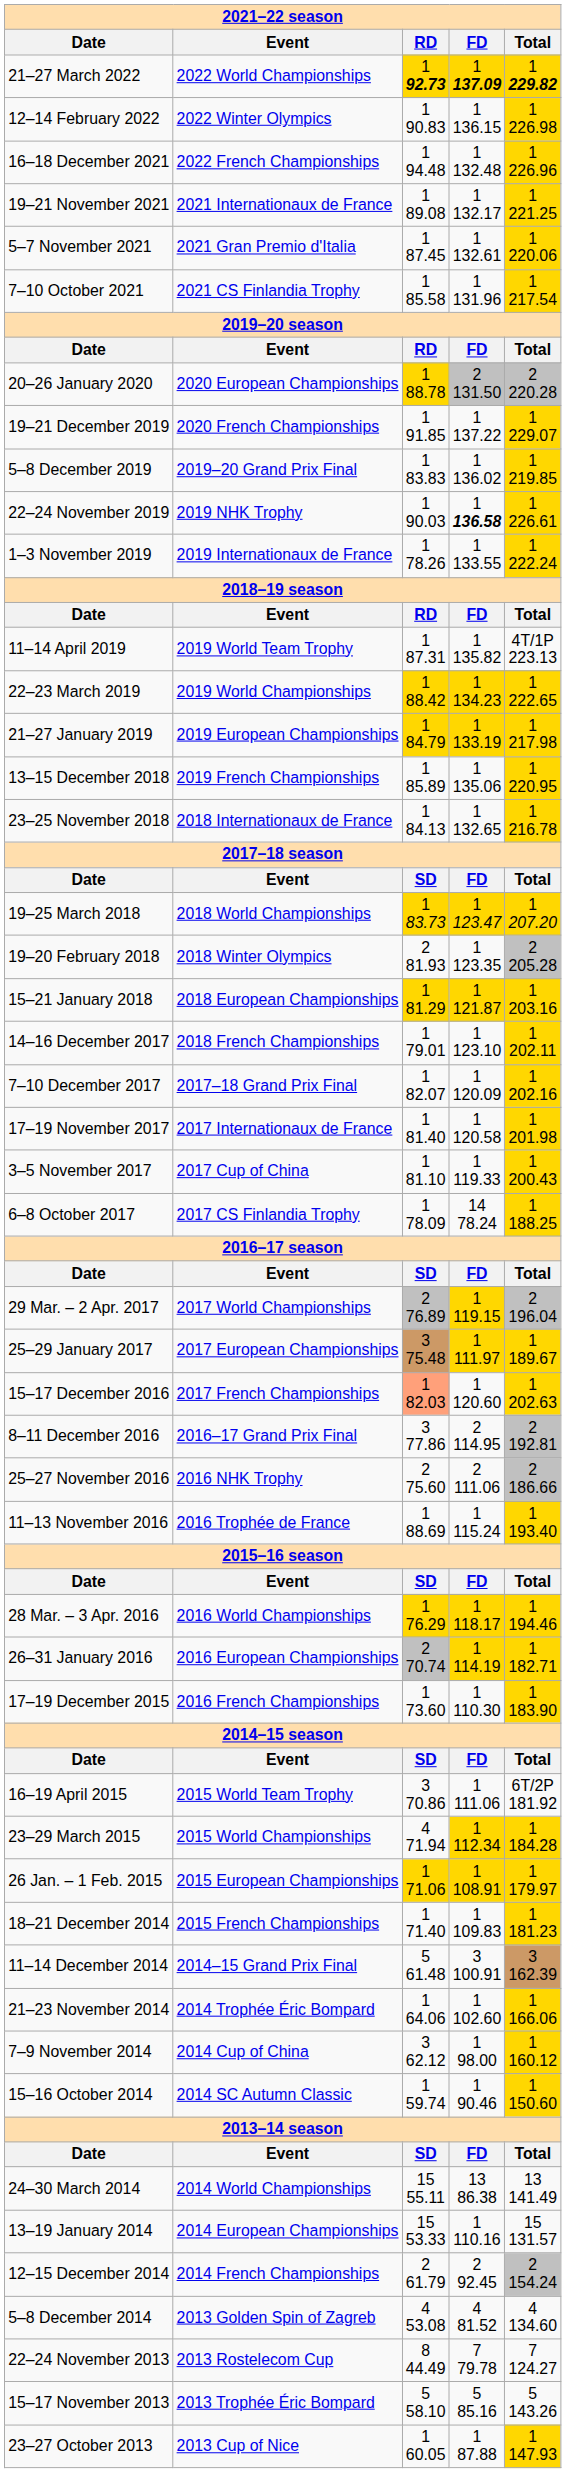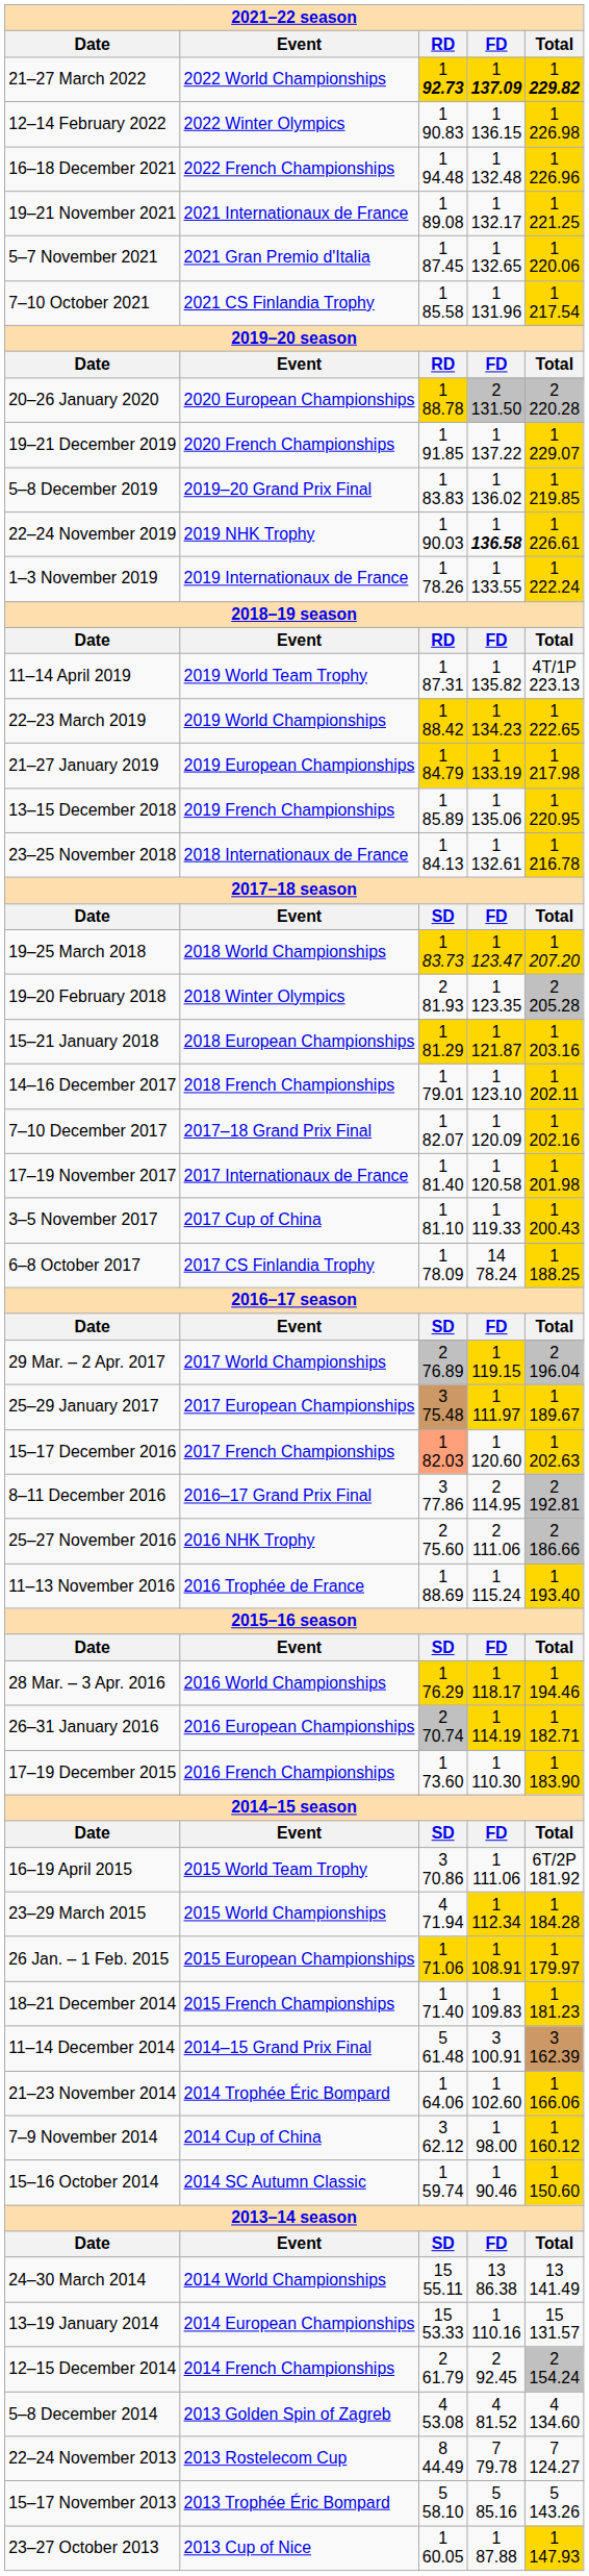 <table class="wikitable">
 <tr>
 <td style="background-color: #ffdead; " colspan=5 align=center><a href='#'><strong>2021–22 season</strong></a></td>
 </tr>
 <tr>
 <th>Date</th>
 <th>Event</th>
 <th><a href='#'>RD</a></th>
 <th><a href='#'>FD</a></th>
 <th>Total</th>
 </tr>
 <tr>
 <td>21–27 March 2022</td>
 <td><a href='#'>2022 World Championships</a></td>
 <td align=center bgcolor=gold>1 <br> <strong> <em>92.73</em> </strong></td>
 <td align=center bgcolor=gold>1 <br> <strong> <em>137.09</em> </strong></td>
 <td align=center bgcolor=gold>1 <br> <strong> <em>229.82</em> </strong></td>
 </tr>
 <tr>
 <td>12–14 February 2022</td>
 <td><a href='#'>2022 Winter Olympics</a></td>
 <td align=center>1 <br> 90.83</td>
 <td align=center>1 <br> 136.15</td>
 <td align=center bgcolor=gold>1 <br> 226.98</td>
 </tr>
 <tr>
 <td>16–18 December 2021</td>
 <td><a href='#'>2022 French Championships</a></td>
 <td align=center>1 <br> 94.48</td>
 <td align=center>1 <br> 132.48</td>
 <td align=center bgcolor=gold>1 <br> 226.96</td>
 </tr>
 <tr>
 <td>19–21 November 2021</td>
 <td><a href='#'>2021 Internationaux de France</a></td>
 <td align=center>1 <br> 89.08</td>
 <td align=center>1 <br> 132.17</td>
 <td align=center bgcolor=gold>1 <br> 221.25</td>
 </tr>
 <tr>
 <td>5–7 November 2021</td>
 <td><a href='#'>2021 Gran Premio d'Italia</a></td>
 <td align=center>1 <br> 87.45</td>
-<td align=center>1 <br> 132.61</td>
+<td align=center>1 <br> 132.65</td>
 <td align=center bgcolor=gold>1 <br> 220.06</td>
 </tr>
 <tr>
 <td>7–10 October 2021</td>
 <td><a href='#'>2021 CS Finlandia Trophy</a></td>
 <td align=center>1 <br> 85.58</td>
 <td align=center>1 <br> 131.96</td>
 <td align=center bgcolor=gold>1 <br> 217.54</td>
 </tr>
 <tr>
 <th style="background-color: #ffdead; " colspan=5 align=center><a href='#'>2019–20 season</a></th>
 </tr>
 <tr>
 <th>Date</th>
 <th>Event</th>
 <th><a href='#'>RD</a></th>
 <th><a href='#'>FD</a></th>
 <th>Total</th>
 </tr>
 <tr>
 <td>20–26 January 2020</td>
 <td><a href='#'>2020 European Championships</a></td>
 <td align=center bgcolor=gold>1 <br> 88.78</td>
 <td align=center bgcolor=silver>2 <br> 131.50</td>
 <td align=center bgcolor=silver>2 <br> 220.28</td>
 </tr>
 <tr>
 <td>19–21 December 2019</td>
 <td><a href='#'>2020 French Championships</a></td>
 <td align=center>1 <br> 91.85</td>
 <td align=center>1 <br> 137.22</td>
 <td align=center bgcolor=gold>1 <br> 229.07</td>
 </tr>
 <tr>
 <td>5–8 December 2019</td>
 <td><a href='#'>2019–20 Grand Prix Final</a></td>
 <td align=center>1 <br> 83.83</td>
 <td align=center>1 <br> 136.02</td>
 <td align=center bgcolor=gold>1 <br> 219.85</td>
 </tr>
 <tr>
 <td>22–24 November 2019</td>
 <td><a href='#'>2019 NHK Trophy</a></td>
 <td align=center>1 <br> 90.03</td>
 <td align=center>1 <br> <strong> <em>136.58</em> </strong></td>
 <td align=center bgcolor=gold>1 <br> 226.61</td>
 </tr>
 <tr>
 <td>1–3 November 2019</td>
 <td><a href='#'>2019 Internationaux de France</a></td>
 <td align=center>1 <br> 78.26</td>
 <td align=center>1 <br> 133.55</td>
 <td align=center bgcolor=gold>1 <br> 222.24</td>
 </tr>
 <tr>
 <th style="background-color: #ffdead; " colspan=5 align=center><a href='#'>2018–19 season</a></th>
 </tr>
 <tr>
 <th>Date</th>
 <th>Event</th>
 <th><a href='#'>RD</a></th>
 <th><a href='#'>FD</a></th>
 <th>Total</th>
 </tr>
 <tr>
 <td>11–14 April 2019</td>
 <td><a href='#'>2019 World Team Trophy</a></td>
 <td align=center>1 <br> 87.31</td>
 <td align=center>1 <br> 135.82</td>
 <td align=center>4T/1P <br> 223.13</td>
 </tr>
 <tr>
 <td>22–23 March 2019</td>
 <td><a href='#'>2019 World Championships</a></td>
 <td align=center bgcolor=gold>1 <br> 88.42</td>
 <td align=center bgcolor=gold>1 <br> 134.23</td>
 <td align=center bgcolor=gold>1 <br> 222.65</td>
 </tr>
 <tr>
 <td>21–27 January 2019</td>
 <td><a href='#'>2019 European Championships</a></td>
 <td align=center bgcolor=gold>1 <br> 84.79</td>
 <td align=center bgcolor=gold>1 <br> 133.19</td>
 <td align=center bgcolor=gold>1 <br> 217.98</td>
 </tr>
 <tr>
 <td>13–15 December 2018</td>
 <td><a href='#'>2019 French Championships</a></td>
 <td align=center>1 <br> 85.89</td>
 <td align=center>1 <br> 135.06</td>
 <td align=center bgcolor=gold>1 <br> 220.95</td>
 </tr>
 <tr>
 <td>23–25 November 2018</td>
 <td><a href='#'>2018 Internationaux de France</a></td>
 <td align=center>1 <br> 84.13</td>
-<td align=center>1 <br> 132.65</td>
+<td align=center>1 <br> 132.61</td>
 <td align=center bgcolor=gold>1 <br> 216.78</td>
 </tr>
 <tr>
 <th style="background-color: #ffdead; " colspan=5 align=center><a href='#'>2017–18 season</a></th>
 </tr>
 <tr>
 <th>Date</th>
 <th>Event</th>
 <th><a href='#'>SD</a></th>
 <th><a href='#'>FD</a></th>
 <th>Total</th>
 </tr>
 <tr>
 <td>19–25 March 2018</td>
 <td><a href='#'>2018 World Championships</a></td>
 <td align=center bgcolor=gold>1 <br> <em>83.73</em></td>
 <td align=center bgcolor=gold>1 <br> <em>123.47</em></td>
 <td align=center bgcolor=gold>1 <br> <em>207.20</em></td>
 </tr>
 <tr>
 <td>19–20 February 2018</td>
 <td><a href='#'>2018 Winter Olympics</a></td>
 <td align=center>2 <br> 81.93</td>
 <td align=center>1 <br> 123.35</td>
 <td align=center bgcolor=silver>2 <br> 205.28</td>
 </tr>
 <tr>
 <td>15–21 January 2018</td>
 <td><a href='#'>2018 European Championships</a></td>
 <td align=center bgcolor=gold>1 <br> 81.29</td>
 <td align=center bgcolor=gold>1 <br> 121.87</td>
 <td align=center bgcolor=gold>1 <br> 203.16</td>
 </tr>
 <tr>
 <td>14–16 December 2017</td>
 <td><a href='#'>2018 French Championships</a></td>
 <td align=center>1 <br> 79.01</td>
 <td align=center>1 <br> 123.10</td>
 <td align=center bgcolor=gold>1 <br> 202.11</td>
 </tr>
 <tr>
 <td>7–10 December 2017</td>
 <td><a href='#'>2017–18 Grand Prix Final</a></td>
 <td align=center>1 <br> 82.07</td>
 <td align=center>1 <br> 120.09</td>
 <td align=center bgcolor=gold>1 <br> 202.16</td>
 </tr>
 <tr>
 <td>17–19 November 2017</td>
 <td><a href='#'>2017 Internationaux de France</a></td>
 <td align=center>1 <br> 81.40</td>
 <td align=center>1 <br> 120.58</td>
 <td align=center bgcolor=gold>1 <br> 201.98</td>
 </tr>
 <tr>
 <td>3–5 November 2017</td>
 <td><a href='#'>2017 Cup of China</a></td>
 <td align=center>1 <br> 81.10</td>
 <td align=center>1 <br> 119.33</td>
 <td align=center bgcolor=gold>1 <br> 200.43</td>
 </tr>
 <tr>
 <td>6–8 October 2017</td>
 <td><a href='#'>2017 CS Finlandia Trophy</a></td>
 <td align=center>1 <br> 78.09</td>
 <td align=center>14 <br> 78.24</td>
 <td align=center bgcolor=gold>1 <br> 188.25</td>
 </tr>
 <tr>
 <th style="background-color: #ffdead; " colspan=5 align=center><a href='#'>2016–17 season</a></th>
 </tr>
 <tr>
 <th>Date</th>
 <th>Event</th>
 <th><a href='#'>SD</a></th>
 <th><a href='#'>FD</a></th>
 <th>Total</th>
 </tr>
 <tr>
 <td>29 Mar. – 2 Apr. 2017</td>
 <td><a href='#'>2017 World Championships</a></td>
 <td align=center bgcolor=silver>2 <br> 76.89</td>
 <td align=center bgcolor=gold>1 <br> 119.15</td>
 <td align=center bgcolor=silver>2 <br> 196.04</td>
 </tr>
 <tr>
 <td>25–29 January 2017</td>
 <td><a href='#'>2017 European Championships</a></td>
 <td align="center" bgcolor="#cc9966">3 <br> 75.48</td>
 <td align=center bgcolor=gold>1 <br> 111.97</td>
 <td align=center bgcolor=gold>1 <br> 189.67</td>
 </tr>
 <tr>
 <td>15–17 December 2016</td>
 <td><a href='#'>2017 French Championships</a></td>
 <td align=center style="background: lightsalmon;">1 <br> 82.03</td>
 <td align=center>1 <br> 120.60</td>
 <td align=center bgcolor=gold>1 <br> 202.63</td>
 </tr>
 <tr>
 <td>8–11 December 2016</td>
 <td><a href='#'>2016–17 Grand Prix Final</a></td>
 <td align=center>3 <br> 77.86</td>
 <td align=center>2 <br> 114.95</td>
 <td align=center bgcolor=silver>2 <br> 192.81</td>
 </tr>
 <tr>
 <td>25–27 November 2016</td>
 <td><a href='#'>2016 NHK Trophy</a></td>
 <td align=center>2 <br> 75.60</td>
 <td align=center>2 <br> 111.06</td>
 <td align=center bgcolor=silver>2 <br> 186.66</td>
 </tr>
 <tr>
 <td>11–13 November 2016</td>
 <td><a href='#'>2016 Trophée de France</a></td>
 <td align=center>1 <br> 88.69</td>
 <td align=center>1 <br> 115.24</td>
 <td align=center bgcolor=gold>1 <br> 193.40</td>
 </tr>
 <tr>
 <th style="background-color: #ffdead; " colspan=5 align=center><a href='#'>2015–16 season</a></th>
 </tr>
 <tr>
 <th>Date</th>
 <th>Event</th>
 <th><a href='#'>SD</a></th>
 <th><a href='#'>FD</a></th>
 <th>Total</th>
 </tr>
 <tr>
 <td>28 Mar. – 3 Apr. 2016</td>
 <td><a href='#'>2016 World Championships</a></td>
 <td align=center bgcolor=gold>1 <br> 76.29</td>
 <td align=center bgcolor=gold>1 <br> 118.17</td>
 <td align=center bgcolor=gold>1 <br> 194.46</td>
 </tr>
 <tr>
 <td>26–31 January 2016</td>
 <td><a href='#'>2016 European Championships</a></td>
 <td align=center bgcolor=silver>2 <br> 70.74</td>
 <td align=center bgcolor=gold>1 <br> 114.19</td>
 <td align=center bgcolor=gold>1 <br> 182.71</td>
 </tr>
 <tr>
 <td>17–19 December 2015</td>
 <td><a href='#'>2016 French Championships</a></td>
 <td align=center>1 <br> 73.60</td>
 <td align=center>1 <br> 110.30</td>
 <td align=center bgcolor=gold>1 <br> 183.90</td>
 </tr>
 <tr>
 <th style="background-color: #ffdead; " colspan=5 align=center><a href='#'>2014–15 season</a></th>
 </tr>
 <tr>
 <th>Date</th>
 <th>Event</th>
 <th><a href='#'>SD</a></th>
 <th><a href='#'>FD</a></th>
 <th>Total</th>
 </tr>
 <tr>
 <td>16–19 April 2015</td>
 <td><a href='#'>2015 World Team Trophy</a></td>
 <td align=center>3 <br> 70.86</td>
 <td align=center>1 <br> 111.06</td>
 <td align=center>6T/2P <br> 181.92</td>
 </tr>
 <tr>
 <td>23–29 March 2015</td>
 <td><a href='#'>2015 World Championships</a></td>
 <td align=center>4 <br> 71.94</td>
 <td align=center bgcolor=gold>1 <br> 112.34</td>
 <td align=center bgcolor=gold>1 <br> 184.28</td>
 </tr>
 <tr>
 <td>26 Jan. – 1 Feb. 2015</td>
 <td><a href='#'>2015 European Championships</a></td>
 <td align=center bgcolor=gold>1 <br> 71.06</td>
 <td align=center bgcolor=gold>1 <br> 108.91</td>
 <td align=center bgcolor=gold>1 <br> 179.97</td>
 </tr>
 <tr>
 <td>18–21 December 2014</td>
 <td><a href='#'>2015 French Championships</a></td>
 <td align=center>1 <br> 71.40</td>
 <td align=center>1 <br> 109.83</td>
 <td align=center bgcolor=gold>1 <br> 181.23</td>
 </tr>
 <tr>
 <td>11–14 December 2014</td>
 <td><a href='#'>2014–15 Grand Prix Final</a></td>
 <td align=center>5 <br> 61.48</td>
 <td align=center>3 <br> 100.91</td>
 <td align="center" bgcolor="#cc9966">3 <br> 162.39</td>
 </tr>
 <tr>
 <td>21–23 November 2014</td>
 <td><a href='#'>2014 Trophée Éric Bompard</a></td>
 <td align=center>1 <br> 64.06</td>
 <td align=center>1 <br> 102.60</td>
 <td align=center bgcolor=gold>1 <br> 166.06</td>
 </tr>
 <tr>
 <td>7–9 November 2014</td>
 <td><a href='#'>2014 Cup of China</a></td>
 <td align=center>3 <br> 62.12</td>
 <td align=center>1 <br> 98.00</td>
 <td align=center bgcolor=gold>1 <br> 160.12</td>
 </tr>
 <tr>
 <td>15–16 October 2014</td>
 <td><a href='#'>2014 SC Autumn Classic</a></td>
 <td align=center>1 <br> 59.74</td>
 <td align=center>1 <br> 90.46</td>
 <td align=center bgcolor=gold>1 <br> 150.60</td>
 </tr>
 <tr>
 <th style="background-color: #ffdead; " colspan=5 align=center><a href='#'>2013–14 season</a></th>
 </tr>
 <tr>
 <th>Date</th>
 <th>Event</th>
 <th><a href='#'>SD</a></th>
 <th><a href='#'>FD</a></th>
 <th>Total</th>
 </tr>
 <tr>
 <td>24–30 March 2014</td>
 <td><a href='#'>2014 World Championships</a></td>
 <td align=center>15 <br> 55.11</td>
 <td align=center>13 <br> 86.38</td>
 <td align=center>13 <br> 141.49</td>
 </tr>
 <tr>
 <td>13–19 January 2014</td>
 <td><a href='#'>2014 European Championships</a></td>
 <td align=center>15 <br> 53.33</td>
 <td align=center>1 <br> 110.16</td>
 <td align=center>15 <br> 131.57</td>
 </tr>
 <tr>
 <td>12–15 December 2014</td>
 <td><a href='#'>2014 French Championships</a></td>
 <td align=center>2 <br> 61.79</td>
 <td align=center>2 <br> 92.45</td>
 <td align=center bgcolor=silver>2 <br> 154.24</td>
 </tr>
 <tr>
 <td>5–8 December 2014</td>
 <td><a href='#'>2013 Golden Spin of Zagreb</a></td>
 <td align=center>4 <br> 53.08</td>
 <td align=center>4 <br> 81.52</td>
 <td align=center>4 <br> 134.60</td>
 </tr>
 <tr>
 <td>22–24 November 2013</td>
 <td><a href='#'>2013 Rostelecom Cup</a></td>
 <td align=center>8 <br> 44.49</td>
 <td align=center>7 <br> 79.78</td>
 <td align=center>7 <br> 124.27</td>
 </tr>
 <tr>
 <td>15–17 November 2013</td>
 <td><a href='#'>2013 Trophée Éric Bompard</a></td>
 <td align=center>5 <br> 58.10</td>
 <td align=center>5 <br> 85.16</td>
 <td align=center>5 <br> 143.26</td>
 </tr>
 <tr>
 <td>23–27 October 2013</td>
 <td><a href='#'>2013 Cup of Nice</a></td>
 <td align=center>1 <br> 60.05</td>
 <td align=center>1 <br> 87.88</td>
 <td align=center bgcolor=gold>1 <br> 147.93</td>
 </tr>
 </table>
